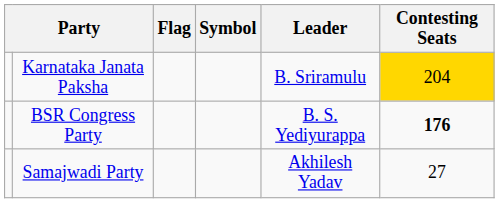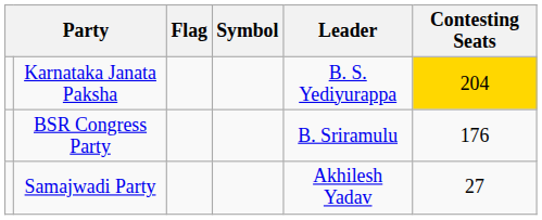 <table class="wikitable " width="50%" style="text-align:center">
 <tr>
 <th colspan="2">Party</th>
 <th>Flag</th>
 <th>Symbol</th>
 <th>Leader</th>
 <th>Contesting Seats</th>
 </tr>
 <tr>
 <td></td>
 <td><a href='#'>Karnataka Janata Paksha</a></td>
 <td></td>
 <td></td>
-<td><a href='#'>B. Sriramulu</a></td>
+<td><a href='#'>B. S. Yediyurappa</a></td>
 <td style="background: gold;">204</td>
 </tr>
 <tr>
 <td></td>
 <td><a href='#'>BSR Congress Party</a></td>
 <td></td>
 <td></td>
-<td><a href='#'>B. S. Yediyurappa</a></td>
-<td><strong>176</strong></td>
+<td><a href='#'>B. Sriramulu</a></td>
+<td>176</td>
 </tr>
 <tr>
 <td></td>
 <td><a href='#'>Samajwadi Party</a></td>
 <td></td>
 <td></td>
 <td><a href='#'>Akhilesh Yadav</a></td>
 <td>27</td>
 </tr>
 </table>
